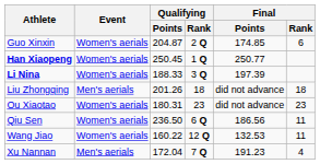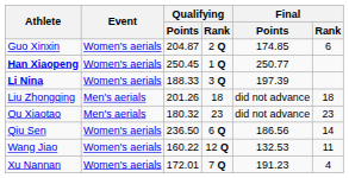 <table class="wikitable" style="font-size:90%">
 <tr>
 <th rowspan="2">Athlete</th>
 <th rowspan="2">Event</th>
 <th colspan="2">Qualifying</th>
 <th colspan="2">Final</th>
 </tr>
 <tr>
 <th>Points</th>
 <th>Rank</th>
 <th>Points</th>
 <th>Rank</th>
 </tr>
 <tr>
 <td><a href='#'>Guo Xinxin</a></td>
 <td><a href='#'>Women's aerials</a></td>
 <td align="center">204.87</td>
 <td align="center">2 <strong>Q</strong></td>
 <td align="center">174.85</td>
 <td align="center">6</td>
 </tr>
 <tr>
 <td><strong><a href='#'>Han Xiaopeng</a></strong></td>
 <td><a href='#'>Women's aerials</a></td>
 <td align="center">250.45</td>
 <td align="center">1 <strong>Q</strong></td>
 <td align="center">250.77</td>
 <td align="center"></td>
 </tr>
 <tr>
 <td><strong><a href='#'>Li Nina</a></strong></td>
 <td><a href='#'>Women's aerials</a></td>
 <td align="center">188.33</td>
 <td align="center">3 <strong>Q</strong></td>
 <td align="center">197.39</td>
 <td align="center"></td>
 </tr>
 <tr>
 <td><a href='#'>Liu Zhongqing</a></td>
 <td><a href='#'>Men's aerials</a></td>
 <td align="center">201.26</td>
 <td align="center">18</td>
 <td align="center">did not advance</td>
 <td align="center">18</td>
 </tr>
 <tr>
 <td><a href='#'>Ou Xiaotao</a></td>
-<td><a href='#'>Women's aerials</a></td>
-<td align="center">180.31</td>
+<td><a href='#'>Men's aerials</a></td>
+<td align="center">180.32</td>
 <td align="center">23</td>
 <td align="center">did not advance</td>
 <td align="center">23</td>
 </tr>
 <tr>
 <td><a href='#'>Qiu Sen</a></td>
 <td><a href='#'>Women's aerials</a></td>
 <td align="center">236.50</td>
 <td align="center">6 <strong>Q</strong></td>
 <td align="center">186.56</td>
-<td align="center">11</td>
+<td align="center">14</td>
 </tr>
 <tr>
 <td><a href='#'>Wang Jiao</a></td>
 <td><a href='#'>Women's aerials</a></td>
 <td align="center">160.22</td>
 <td align="center">12 <strong>Q</strong></td>
 <td align="center">132.53</td>
 <td align="center">11</td>
 </tr>
 <tr>
 <td><a href='#'>Xu Nannan</a></td>
-<td><a href='#'>Men's aerials</a></td>
-<td align="center">172.04</td>
+<td><a href='#'>Women's aerials</a></td>
+<td align="center">172.01</td>
 <td align="center">7 <strong>Q</strong></td>
 <td align="center">191.23</td>
 <td align="center">4</td>
 </tr>
 </table>
